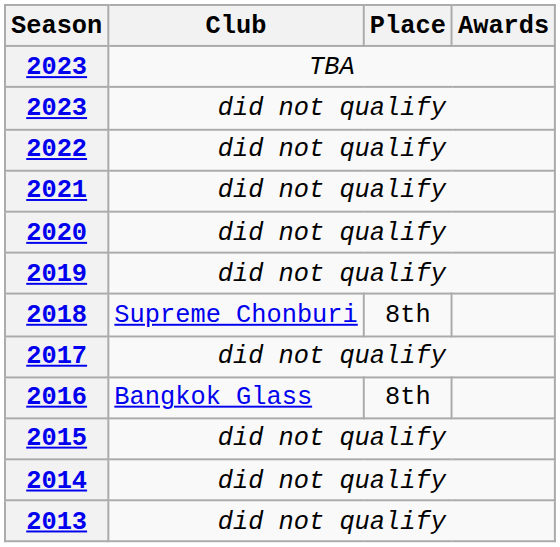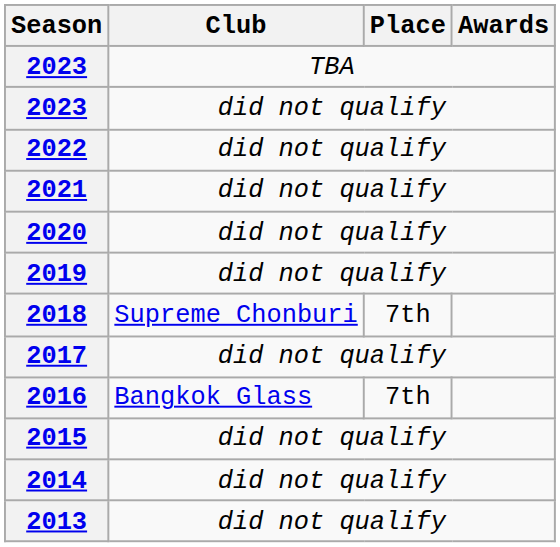 <table class=wikitable>
 <tr>
 <th>Season</th>
 <th>Club</th>
 <th>Place</th>
 <th>Awards</th>
 </tr>
 <tr>
 <th><a href='#'>2023</a></th>
 <td colspan=3 align=center><em>TBA</em></td>
 </tr>
 <tr>
 <th><a href='#'>2023</a></th>
 <td colspan=3 align=center><em>did not qualify</em></td>
 </tr>
 <tr>
 <th><a href='#'>2022</a></th>
 <td colspan=3 align=center><em>did not qualify</em></td>
 </tr>
 <tr>
 <th><a href='#'>2021</a></th>
 <td colspan=3 align=center><em>did not qualify</em></td>
 </tr>
 <tr>
 <th><a href='#'>2020</a></th>
 <td colspan=3 align=center><em>did not qualify</em></td>
 </tr>
 <tr>
 <th><a href='#'>2019</a></th>
 <td colspan=3 align=center><em>did not qualify</em></td>
 </tr>
 <tr>
 <th><a href='#'>2018</a></th>
 <td><a href='#'>Supreme Chonburi</a></td>
-<td align=center>8th</td>
+<td align=center>7th</td>
 <td></td>
 </tr>
 <tr>
 <th><a href='#'>2017</a></th>
 <td colspan=3 align=center><em>did not qualify</em></td>
 </tr>
 <tr>
 <th><a href='#'>2016</a></th>
 <td><a href='#'>Bangkok Glass</a></td>
-<td align=center>8th</td>
+<td align=center>7th</td>
 <td></td>
 </tr>
 <tr>
 <th><a href='#'>2015</a></th>
 <td colspan=3 align=center><em>did not qualify</em></td>
 </tr>
 <tr>
 <th><a href='#'>2014</a></th>
 <td colspan=3 align=center><em>did not qualify</em></td>
 </tr>
 <tr>
 <th><a href='#'>2013</a></th>
 <td colspan=3 align=center><em>did not qualify</em></td>
 </tr>
 </table>
